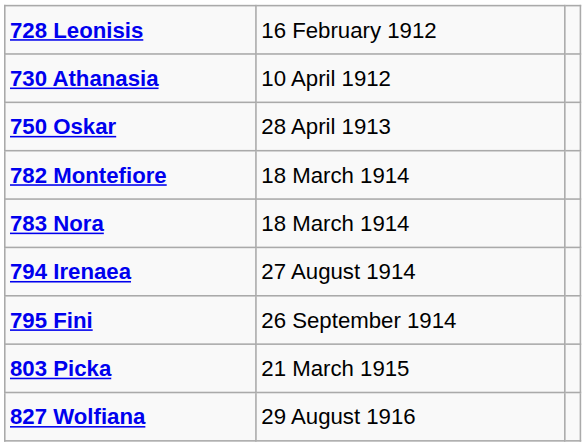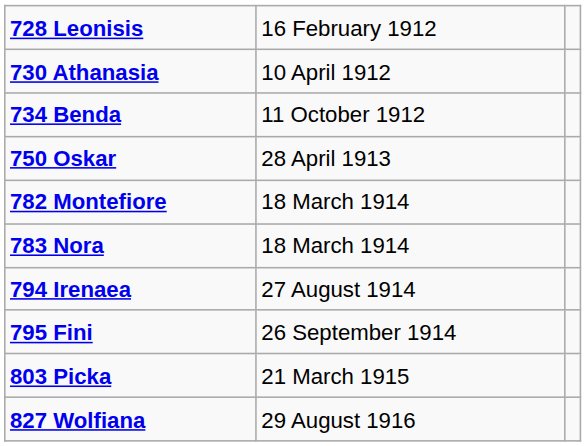 <table class="wikitable" style="font-size: 89%; float: left; width: 26em; margin-right: 1em; height: 280px">
 <tr>
 <td><strong><a href='#'>728 Leonisis</a></strong></td>
 <td>16 February 1912</td>
 <td></td>
 </tr>
 <tr>
 <td><strong><a href='#'>730 Athanasia</a></strong></td>
 <td>10 April 1912</td>
+<td></td>
+</tr>
+<tr>
+<td><strong><a href='#'>734 Benda</a></strong></td>
+<td>11 October 1912</td>
 <td></td>
 </tr>
 <tr>
 <td><strong><a href='#'>750 Oskar</a></strong></td>
 <td>28 April 1913</td>
 <td></td>
 </tr>
 <tr>
 <td><strong><a href='#'>782 Montefiore</a></strong></td>
 <td>18 March 1914</td>
 <td></td>
 </tr>
 <tr>
 <td><strong><a href='#'>783 Nora</a></strong></td>
 <td>18 March 1914</td>
 <td></td>
 </tr>
 <tr>
 <td><strong><a href='#'>794 Irenaea</a></strong></td>
 <td>27 August 1914</td>
 <td></td>
 </tr>
 <tr>
 <td><strong><a href='#'>795 Fini</a></strong></td>
 <td>26 September 1914</td>
 <td></td>
 </tr>
 <tr>
 <td><strong><a href='#'>803 Picka</a></strong></td>
 <td>21 March 1915</td>
 <td></td>
 </tr>
 <tr>
 <td><strong><a href='#'>827 Wolfiana</a></strong></td>
 <td>29 August 1916</td>
 <td></td>
 </tr>
 </table>
